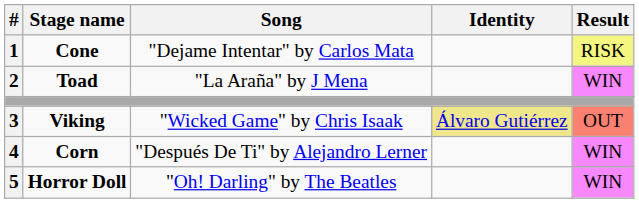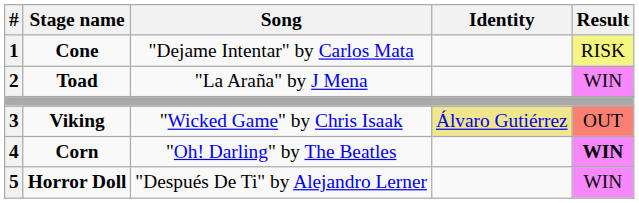 <table class="wikitable plainrowheaders" style="text-align: center;">
 <tr>
 <th>#</th>
 <th>Stage name</th>
 <th>Song</th>
 <th>Identity</th>
 <th>Result</th>
 </tr>
 <tr>
 <th>1</th>
 <td><strong>Cone</strong></td>
 <td>"Dejame Intentar" by <a href='#'>Carlos Mata</a></td>
 <td></td>
 <td bgcolor="#F3F781">RISK</td>
 </tr>
 <tr>
 <th>2</th>
 <td><strong>Toad</strong></td>
 <td>"La Araña" by <a href='#'>J Mena</a></td>
 <td></td>
 <td bgcolor="#F888FD">WIN</td>
 </tr>
 <tr>
 <td colspan="5" style="background:darkgray"></td>
 </tr>
 <tr>
 <th>3</th>
 <td><strong>Viking</strong></td>
 <td>"<a href='#'>Wicked Game</a>" by <a href='#'>Chris Isaak</a></td>
 <td style="background: khaki;"><a href='#'>Álvaro Gutiérrez</a></td>
 <td bgcolor="salmon">OUT</td>
 </tr>
 <tr>
 <th>4</th>
 <td><strong>Corn</strong></td>
+<td>"<a href='#'>Oh! Darling</a>" by <a href='#'>The Beatles</a></td>
+<td></td>
+<td bgcolor="#F888FD"><strong>WIN</strong></td>
+</tr>
+<tr>
+<th>5</th>
+<td><strong>Horror Doll</strong></td>
 <td>"Después De Ti" by <a href='#'>Alejandro Lerner</a></td>
 <td></td>
 <td bgcolor="#F888FD">WIN</td>
 </tr>
-<tr>
-<th>5</th>
-<td><strong>Horror Doll</strong></td>
-<td>"<a href='#'>Oh! Darling</a>" by <a href='#'>The Beatles</a></td>
-<td></td>
-<td bgcolor="#F888FD">WIN</td>
-</tr>
 </table>
